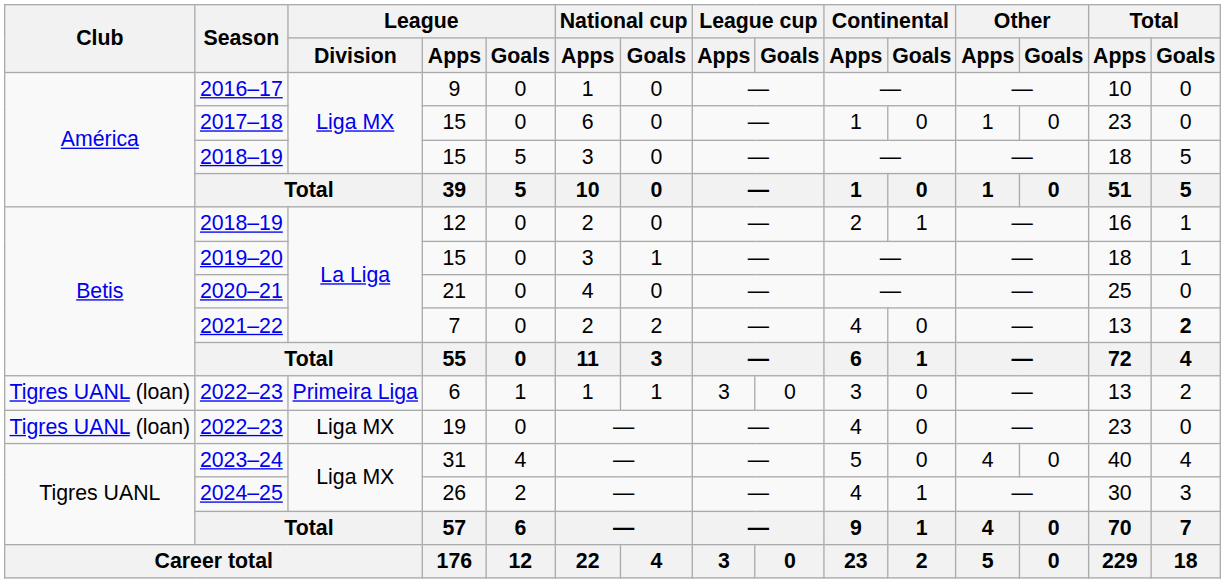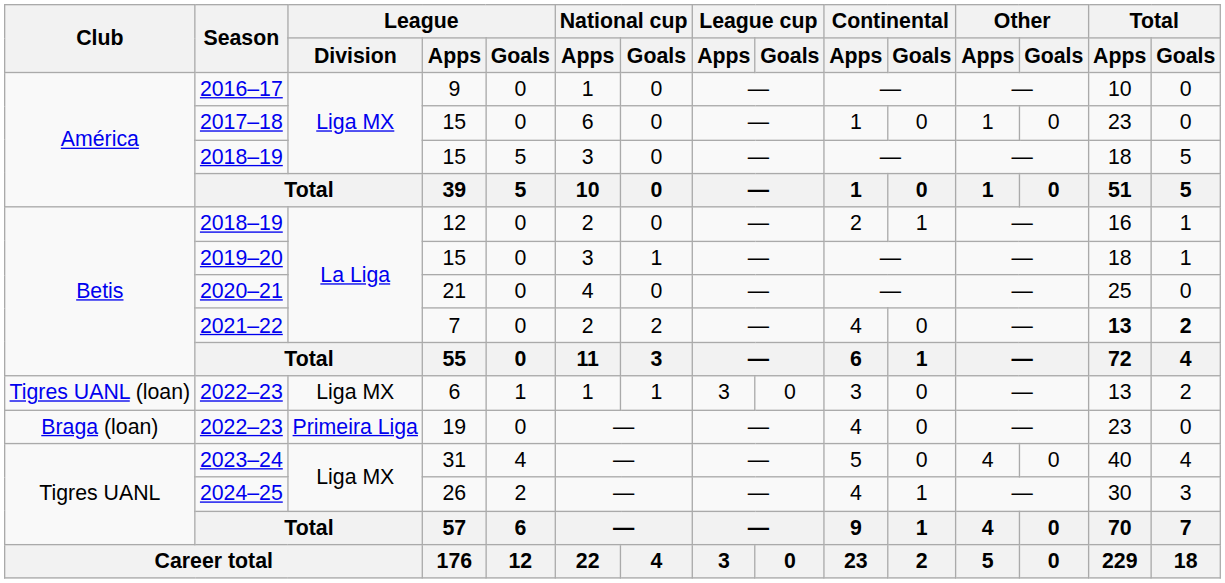 <table class="wikitable" style="text-align:center">
 <tr>
 <th rowspan="2">Club</th>
 <th rowspan="2">Season</th>
 <th colspan="3">League</th>
 <th colspan="2">National cup</th>
 <th colspan="2">League cup</th>
 <th colspan="2">Continental</th>
 <th colspan="2">Other</th>
 <th colspan="2">Total</th>
 </tr>
 <tr>
 <th>Division</th>
 <th>Apps</th>
 <th>Goals</th>
 <th>Apps</th>
 <th>Goals</th>
 <th>Apps</th>
 <th>Goals</th>
 <th>Apps</th>
 <th>Goals</th>
 <th>Apps</th>
 <th>Goals</th>
 <th>Apps</th>
 <th>Goals</th>
 </tr>
 <tr>
 <td rowspan="4"><a href='#'>América</a></td>
 <td><a href='#'>2016–17</a></td>
 <td rowspan="3"><a href='#'>Liga MX</a></td>
 <td>9</td>
 <td>0</td>
 <td>1</td>
 <td>0</td>
 <td colspan="2">—</td>
 <td colspan="2">—</td>
 <td colspan="2">—</td>
 <td>10</td>
 <td>0</td>
 </tr>
 <tr>
 <td><a href='#'>2017–18</a></td>
 <td>15</td>
 <td>0</td>
 <td>6</td>
 <td>0</td>
 <td colspan="2">—</td>
 <td>1</td>
 <td>0</td>
 <td>1</td>
 <td>0</td>
 <td>23</td>
 <td>0</td>
 </tr>
 <tr>
 <td><a href='#'>2018–19</a></td>
 <td>15</td>
 <td>5</td>
 <td>3</td>
 <td>0</td>
 <td colspan="2">—</td>
 <td colspan="2">—</td>
 <td colspan="2">—</td>
 <td>18</td>
 <td>5</td>
 </tr>
 <tr>
 <th colspan="2">Total</th>
 <th>39</th>
 <th>5</th>
 <th>10</th>
 <th>0</th>
 <th colspan="2">—</th>
 <th>1</th>
 <th>0</th>
 <th>1</th>
 <th>0</th>
 <th>51</th>
 <th>5</th>
 </tr>
 <tr>
 <td rowspan="5"><a href='#'>Betis</a></td>
 <td><a href='#'>2018–19</a></td>
 <td rowspan="4"><a href='#'>La Liga</a></td>
 <td>12</td>
 <td>0</td>
 <td>2</td>
 <td>0</td>
 <td colspan="2">—</td>
 <td>2</td>
 <td>1</td>
 <td colspan="2">—</td>
 <td>16</td>
 <td>1</td>
 </tr>
 <tr>
 <td><a href='#'>2019–20</a></td>
 <td>15</td>
 <td>0</td>
 <td>3</td>
 <td>1</td>
 <td colspan="2">—</td>
 <td colspan="2">—</td>
 <td colspan="2">—</td>
 <td>18</td>
 <td>1</td>
 </tr>
 <tr>
 <td><a href='#'>2020–21</a></td>
 <td>21</td>
 <td>0</td>
 <td>4</td>
 <td>0</td>
 <td colspan="2">—</td>
 <td colspan="2">—</td>
 <td colspan="2">—</td>
 <td>25</td>
 <td>0</td>
 </tr>
 <tr>
 <td><a href='#'>2021–22</a></td>
 <td>7</td>
 <td>0</td>
 <td>2</td>
 <td>2</td>
 <td colspan="2">—</td>
 <td>4</td>
 <td>0</td>
 <td colspan="2">—</td>
-<td>13</td>
+<td><strong>13</strong></td>
 <td><strong>2</strong></td>
 </tr>
 <tr>
 <th colspan="2">Total</th>
 <th>55</th>
 <th>0</th>
 <th>11</th>
 <th>3</th>
 <th colspan="2">—</th>
 <th>6</th>
 <th>1</th>
 <th colspan="2">—</th>
 <th>72</th>
 <th>4</th>
 </tr>
 <tr>
 <td><a href='#'>Tigres UANL</a> (loan)</td>
 <td><a href='#'>2022–23</a></td>
-<td><a href='#'>Primeira Liga</a></td>
+<td>Liga MX</td>
 <td>6</td>
 <td>1</td>
 <td>1</td>
 <td>1</td>
 <td>3</td>
 <td>0</td>
 <td>3</td>
 <td>0</td>
 <td colspan="2">—</td>
 <td>13</td>
 <td>2</td>
 </tr>
 <tr>
-<td><a href='#'>Tigres UANL</a> (loan)</td>
+<td><a href='#'>Braga</a> (loan)</td>
 <td><a href='#'>2022–23</a></td>
-<td>Liga MX</td>
+<td><a href='#'>Primeira Liga</a></td>
 <td>19</td>
 <td>0</td>
 <td colspan="2">—</td>
 <td colspan="2">—</td>
 <td>4</td>
 <td>0</td>
 <td colspan="2">—</td>
 <td>23</td>
 <td>0</td>
 </tr>
 <tr>
 <td rowspan="3">Tigres UANL</td>
 <td><a href='#'>2023–24</a></td>
 <td rowspan="2">Liga MX</td>
 <td>31</td>
 <td>4</td>
 <td colspan="2">—</td>
 <td colspan="2">—</td>
 <td>5</td>
 <td>0</td>
 <td>4</td>
 <td>0</td>
 <td>40</td>
 <td>4</td>
 </tr>
 <tr>
 <td><a href='#'>2024–25</a></td>
 <td>26</td>
 <td>2</td>
 <td colspan="2">—</td>
 <td colspan="2">—</td>
 <td>4</td>
 <td>1</td>
 <td colspan="2">—</td>
 <td>30</td>
 <td>3</td>
 </tr>
 <tr>
 <th colspan="2">Total</th>
 <th>57</th>
 <th>6</th>
 <th colspan="2">—</th>
 <th colspan="2">—</th>
 <th>9</th>
 <th>1</th>
 <th>4</th>
 <th>0</th>
 <th>70</th>
 <th>7</th>
 </tr>
 <tr>
 <th colspan="3">Career total</th>
 <th>176</th>
 <th>12</th>
 <th>22</th>
 <th>4</th>
 <th>3</th>
 <th>0</th>
 <th>23</th>
 <th>2</th>
 <th>5</th>
 <th>0</th>
 <th>229</th>
 <th>18</th>
 </tr>
 </table>
